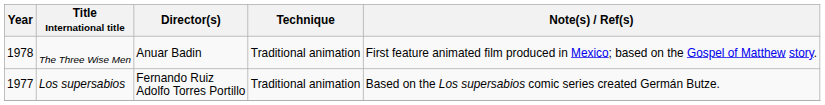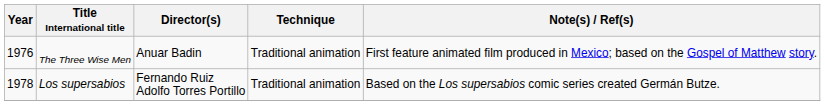 <table class="wikitable sortable">
 <tr>
 <th>Year</th>
 <th>Title<br><small>International title</small></th>
 <th>Director(s)</th>
 <th>Technique</th>
 <th>Note(s) / Ref(s)</th>
 </tr>
 <tr>
-<td>1978</td>
+<td>1976</td>
 <td><em></em><br><small><em>The Three Wise Men</em></small></td>
 <td>Anuar Badin</td>
 <td>Traditional animation</td>
 <td>First feature animated film produced in <a href='#'>Mexico</a>; based on the <a href='#'>Gospel of Matthew</a> <a href='#'>story</a>.</td>
 </tr>
 <tr>
-<td>1977</td>
+<td>1978</td>
 <td><em> Los supersabios</em></td>
 <td>Fernando Ruiz<br>Adolfo Torres Portillo</td>
 <td>Traditional animation</td>
 <td>Based on the <em>Los supersabios</em> comic series created Germán Butze.</td>
 </tr>
 <tr>
 </tr>
 </table>
